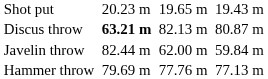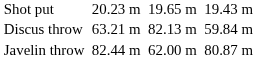 <table>
 <tr>
 <td>Shot put</td>
 <td></td>
 <td>20.23 m</td>
 <td></td>
 <td>19.65 m</td>
 <td></td>
 <td>19.43 m</td>
 </tr>
 <tr>
 <td>Discus throw</td>
 <td></td>
-<td><strong>63.21 m</strong></td>
+<td>63.21 m</td>
 <td></td>
 <td>82.13 m</td>
 <td></td>
-<td>80.87 m</td>
+<td>59.84 m</td>
 </tr>
 <tr>
 <td>Javelin throw</td>
 <td></td>
 <td>82.44 m</td>
 <td></td>
 <td>62.00 m</td>
 <td></td>
-<td>59.84 m</td>
-</tr>
-<tr>
-<td>Hammer throw</td>
-<td></td>
-<td>79.69 m</td>
-<td></td>
-<td>77.76 m</td>
-<td></td>
-<td>77.13 m</td>
+<td>80.87 m</td>
 </tr>
 <tr>
 <th colspan=7></th>
 </tr>
 </table>
